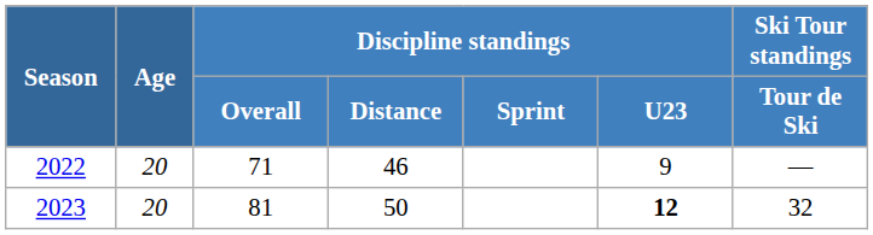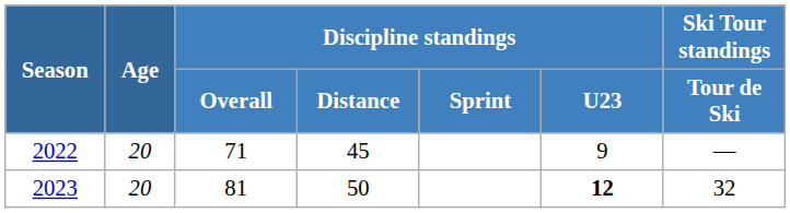 <table class="wikitable" style="font-size:95%; text-align:center; border:grey solid 1px; border-collapse:collapse; background:#ffffff;">
 <tr>
 <th style="background-color:#369; color:white; width:60px;" rowspan="2"> Season </th>
 <th style="background-color:#369; color:white; width:40px;" rowspan="2"> Age </th>
 <th style="background-color:#4180be; color:white;" colspan="4">Discipline standings</th>
 <th style="background-color:#4180be; color:white;" colspan="1">Ski Tour standings</th>
 </tr>
 <tr>
 <th style="background-color:#4180be; color:white; width:75px;">Overall</th>
 <th style="background-color:#4180be; color:white; width:75px;">Distance</th>
 <th style="background-color:#4180be; color:white; width:75px;">Sprint</th>
 <th style="background-color:#4180be; color:white; width:75px;">U23</th>
 <th style="background-color:#4180be; color:white; width:75px;">Tour de<br>Ski</th>
 </tr>
 <tr>
 <td><a href='#'>2022</a></td>
 <td><em>20</em></td>
 <td>71</td>
-<td>46</td>
+<td>45</td>
 <td></td>
 <td>9</td>
 <td>—</td>
 </tr>
 <tr>
 <td><a href='#'>2023</a></td>
 <td><em>20</em></td>
 <td>81</td>
 <td>50</td>
 <td></td>
 <td><strong>12</strong></td>
 <td>32</td>
 </tr>
 </table>
